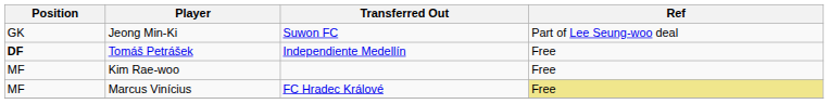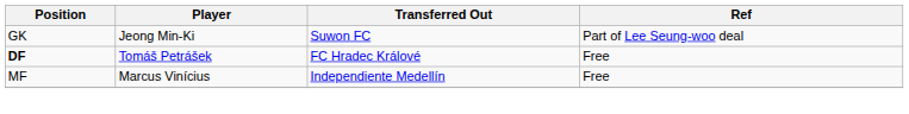 <table class="wikitable sortable" style="width:70%; text-align:center; font-size:100%; text-align:left;">
 <tr>
 <th>Position</th>
 <th>Player</th>
 <th>Transferred Out</th>
 <th>Ref</th>
 </tr>
 <tr>
 <td>GK</td>
 <td> Jeong Min-Ki</td>
 <td> <a href='#'>Suwon FC</a></td>
 <td>Part of <a href='#'>Lee Seung-woo</a> deal</td>
 </tr>
 <tr>
 <td><strong>DF</strong></td>
 <td> <a href='#'>Tomáš Petrášek</a></td>
-<td> <a href='#'>Independiente Medellín</a></td>
-<td>Free</td>
-</tr>
-<tr>
-<td>MF</td>
-<td> Kim Rae-woo</td>
-<td></td>
+<td> <a href='#'>FC Hradec Králové</a></td>
 <td>Free</td>
 </tr>
 <tr>
 <td>MF</td>
 <td> Marcus Vinícius</td>
-<td> <a href='#'>FC Hradec Králové</a></td>
-<td style="background: khaki;">Free</td>
+<td> <a href='#'>Independiente Medellín</a></td>
+<td>Free</td>
 </tr>
 <tr>
 </tr>
 </table>
